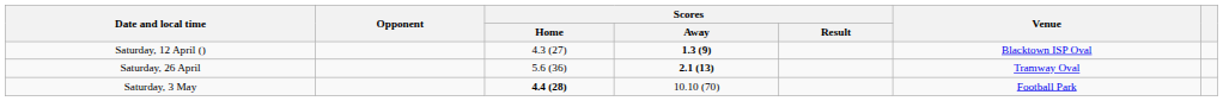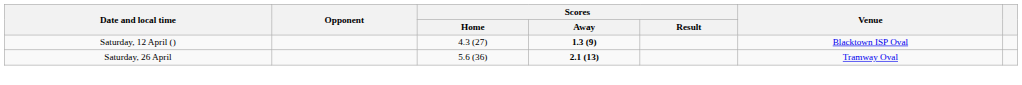 <table class="wikitable plainrowheaders" style="font-size:90%; width:100%; text-align:center;">
 <tr>
 <th rowspan="2" scope="col">Date and local time</th>
 <th rowspan="2" scope="col">Opponent</th>
 <th colspan="3" scope="col">Scores</th>
 <th rowspan="2" scope="col">Venue</th>
 <th rowspan="2" scope="col"></th>
 </tr>
 <tr>
 <th scope="col">Home</th>
 <th scope="col">Away</th>
 <th scope="col">Result</th>
 </tr>
 <tr>
 <td>Saturday, 12 April ()</td>
 <td></td>
 <td>4.3 (27)</td>
 <td><strong>1.3 (9)</strong></td>
 <td></td>
 <td><a href='#'>Blacktown ISP Oval</a></td>
 <td></td>
 </tr>
 <tr>
 <td>Saturday, 26 April</td>
 <td></td>
 <td>5.6 (36)</td>
 <td><strong>2.1 (13)</strong></td>
 <td></td>
 <td><a href='#'>Tramway Oval</a></td>
 <td></td>
 </tr>
-<tr>
-<td>Saturday, 3 May</td>
-<td></td>
-<td><strong>4.4 (28)</strong></td>
-<td>10.10 (70)</td>
-<td></td>
-<td><a href='#'>Football Park</a></td>
-<td></td>
-</tr>
 </table>
